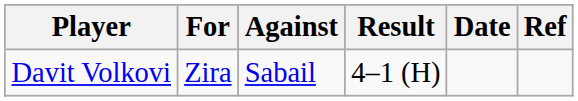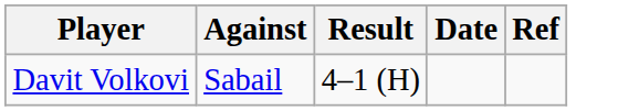 <table class="wikitable sortable">
 <tr>
 <th>Player</th>
-<th>For</th>
 <th>Against</th>
 <th style="text-align:center">Result</th>
 <th>Date</th>
 <th>Ref</th>
 </tr>
 <tr>
 <td> <a href='#'>Davit Volkovi</a></td>
-<td><a href='#'>Zira</a></td>
 <td><a href='#'>Sabail</a></td>
 <td style="text-align:center;">4–1 (H)</td>
 <td></td>
 <td></td>
 </tr>
 </table>
